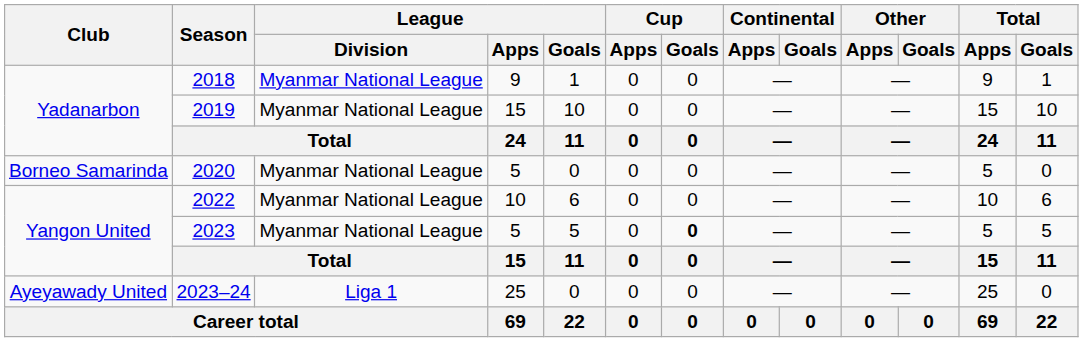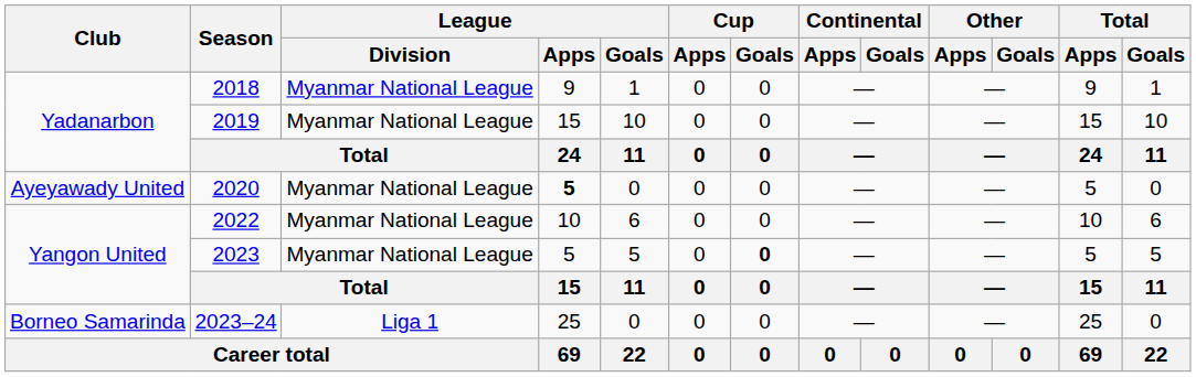 <table class="wikitable" style="text-align: center;">
 <tr>
 <th rowspan="2">Club</th>
 <th rowspan="2">Season</th>
 <th colspan="3">League</th>
 <th colspan="2">Cup</th>
 <th colspan="2">Continental</th>
 <th colspan="2">Other</th>
 <th colspan="2">Total</th>
 </tr>
 <tr>
 <th>Division</th>
 <th>Apps</th>
 <th>Goals</th>
 <th>Apps</th>
 <th>Goals</th>
 <th>Apps</th>
 <th>Goals</th>
 <th>Apps</th>
 <th>Goals</th>
 <th>Apps</th>
 <th>Goals</th>
 </tr>
 <tr>
 <td rowspan="3"><a href='#'>Yadanarbon</a></td>
 <td><a href='#'>2018</a></td>
 <td rowspan="1"><a href='#'>Myanmar National League</a></td>
 <td>9</td>
 <td>1</td>
 <td>0</td>
 <td>0</td>
 <td colspan="2">—</td>
 <td colspan="2">—</td>
 <td>9</td>
 <td>1</td>
 </tr>
 <tr>
 <td><a href='#'>2019</a></td>
 <td rowspan="1">Myanmar National League</td>
 <td>15</td>
 <td>10</td>
 <td>0</td>
 <td>0</td>
 <td colspan="2">—</td>
 <td colspan="2">—</td>
 <td>15</td>
 <td>10</td>
 </tr>
 <tr>
 <th colspan="2">Total</th>
 <th>24</th>
 <th>11</th>
 <th>0</th>
 <th>0</th>
 <th colspan="2">—</th>
 <th colspan="2">—</th>
 <th>24</th>
 <th>11</th>
 </tr>
 <tr>
-<td rowspan="1"><a href='#'>Borneo Samarinda</a></td>
+<td><a href='#'>Ayeyawady United</a></td>
 <td><a href='#'>2020</a></td>
 <td rowspan="1">Myanmar National League</td>
-<td>5</td>
+<td><strong>5</strong></td>
 <td>0</td>
 <td>0</td>
 <td>0</td>
 <td colspan="2">—</td>
 <td colspan="2">—</td>
 <td>5</td>
 <td>0</td>
 </tr>
 <tr>
 <td rowspan="3"><a href='#'>Yangon United</a></td>
 <td><a href='#'>2022</a></td>
 <td rowspan="1">Myanmar National League</td>
 <td>10</td>
 <td>6</td>
 <td>0</td>
 <td>0</td>
 <td colspan="2">—</td>
 <td colspan="2">—</td>
 <td>10</td>
 <td>6</td>
 </tr>
 <tr>
 <td><a href='#'>2023</a></td>
 <td rowspan="1">Myanmar National League</td>
 <td>5</td>
 <td>5</td>
 <td>0</td>
 <td><strong>0</strong></td>
 <td colspan="2">—</td>
 <td colspan="2">—</td>
 <td>5</td>
 <td>5</td>
 </tr>
 <tr>
 <th colspan="2">Total</th>
 <th>15</th>
 <th>11</th>
 <th>0</th>
 <th>0</th>
 <th colspan="2">—</th>
 <th colspan="2">—</th>
 <th>15</th>
 <th>11</th>
 </tr>
 <tr>
-<td><a href='#'>Ayeyawady United</a></td>
+<td rowspan="1"><a href='#'>Borneo Samarinda</a></td>
 <td><a href='#'>2023–24</a></td>
 <td rowspan="1"><a href='#'>Liga 1</a></td>
 <td>25</td>
 <td>0</td>
 <td>0</td>
 <td>0</td>
 <td colspan="2">—</td>
 <td colspan="2">—</td>
 <td>25</td>
 <td>0</td>
 </tr>
 <tr>
 <th colspan="3">Career total</th>
 <th>69</th>
 <th>22</th>
 <th>0</th>
 <th>0</th>
 <th>0</th>
 <th>0</th>
 <th>0</th>
 <th>0</th>
 <th>69</th>
 <th>22</th>
 </tr>
 </table>
